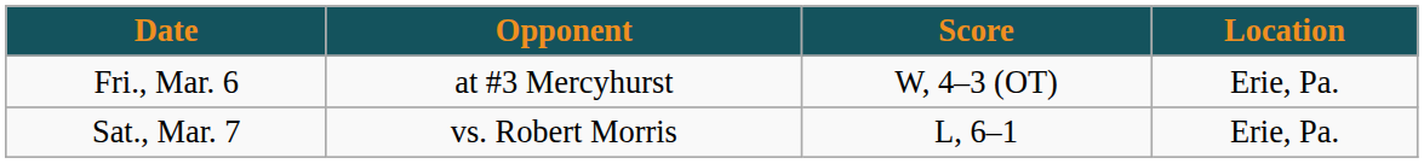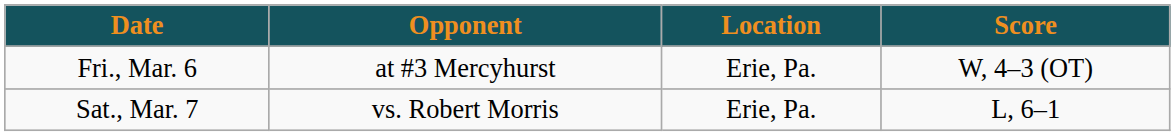 <table class="wikitable" style="width:80%;">
 <tr style="text-align:center; background:#14535d; color:#ef8f1f;">
 <td><strong>Date</strong></td>
 <td><strong>Opponent</strong></td>
+<td><strong>Location</strong></td>
 <td><strong>Score</strong></td>
-<td><strong>Location</strong></td>
 </tr>
 <tr style="text-align:center;" bgcolor="">
 <td>Fri., Mar. 6</td>
 <td>at #3 Mercyhurst</td>
+<td>Erie, Pa.</td>
 <td>W, 4–3 (OT)</td>
-<td>Erie, Pa.</td>
 </tr>
 <tr style="text-align:center;" bgcolor="">
 <td>Sat., Mar. 7</td>
 <td>vs. Robert Morris</td>
+<td>Erie, Pa.</td>
 <td>L, 6–1</td>
-<td>Erie, Pa.</td>
 </tr>
 </table>
